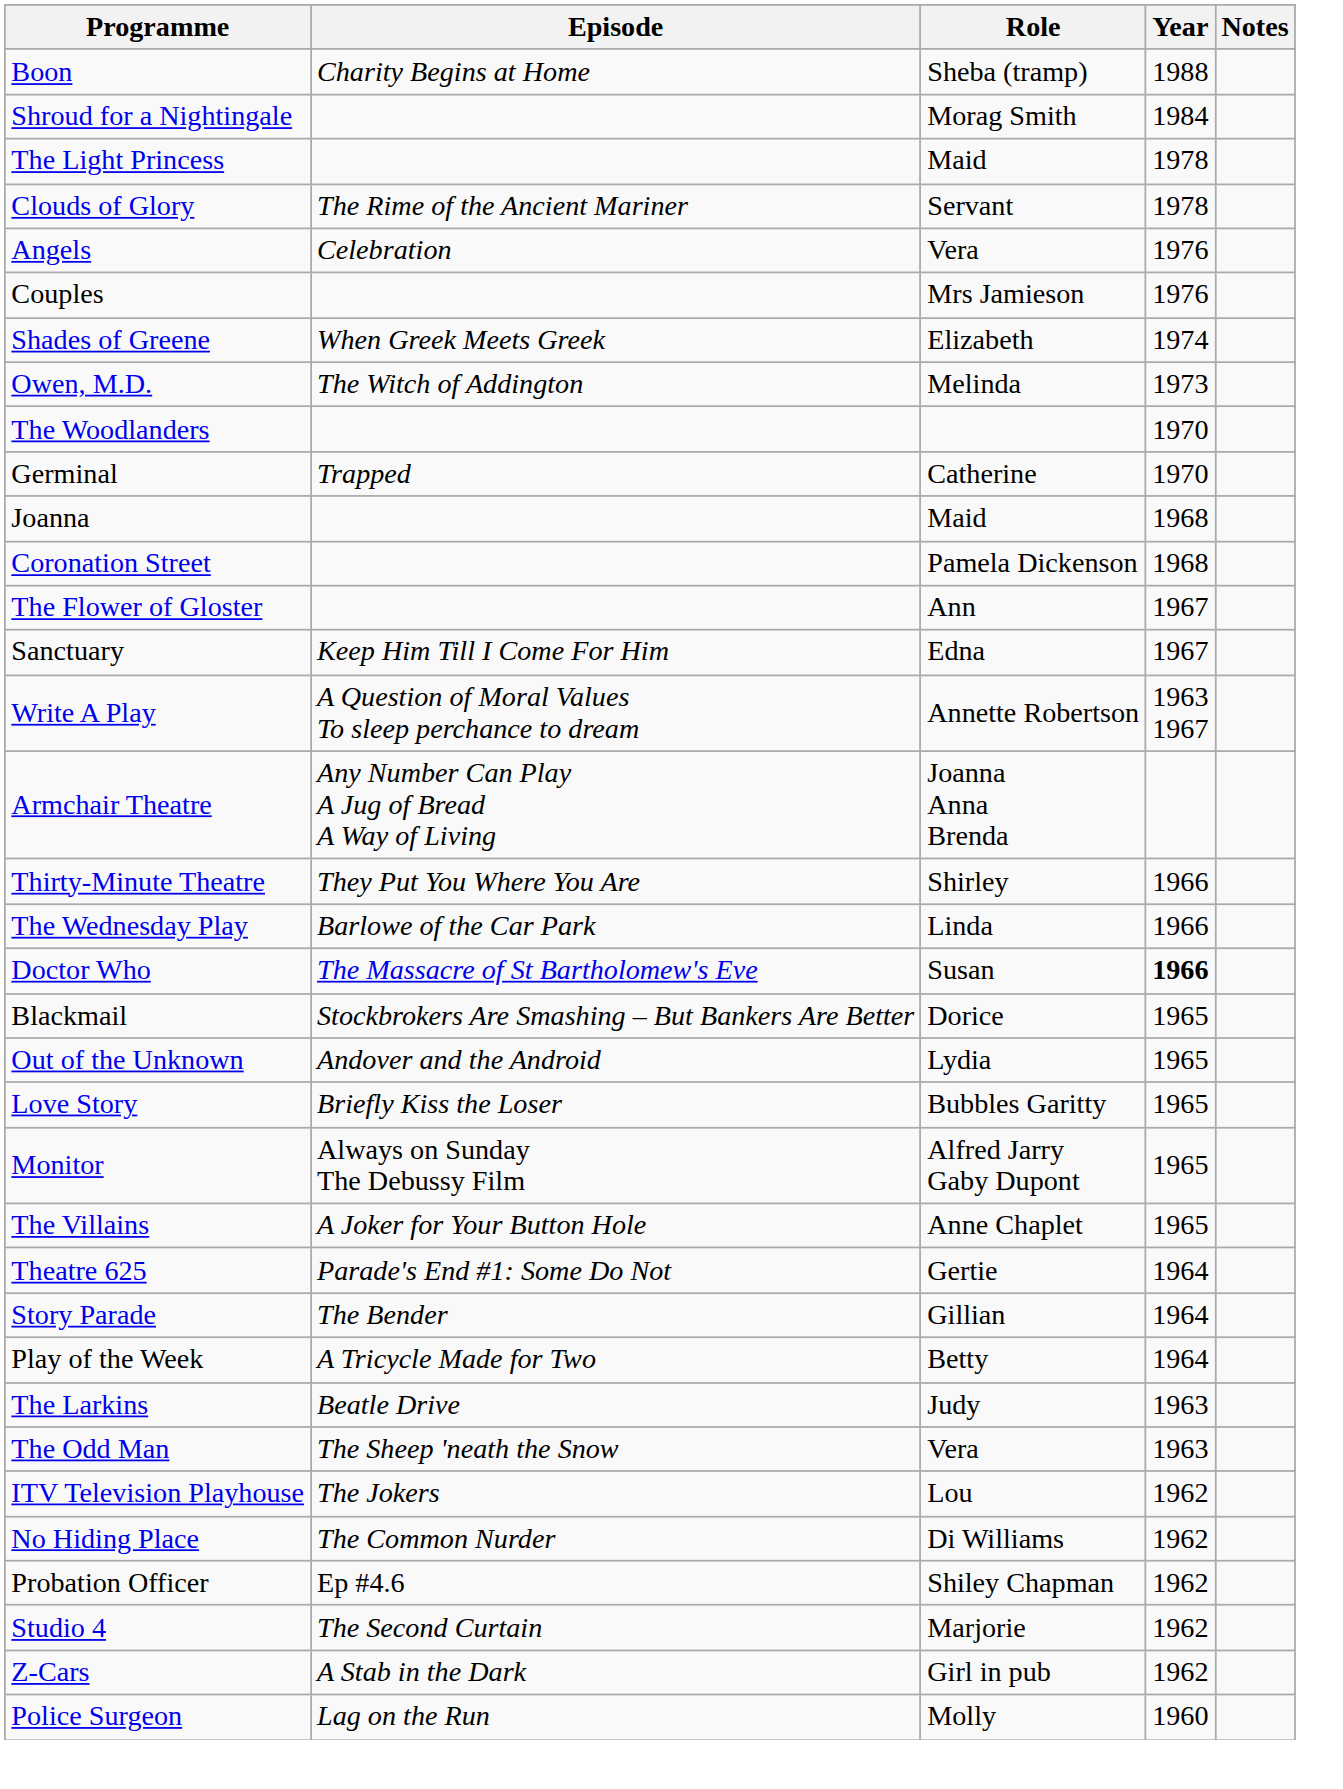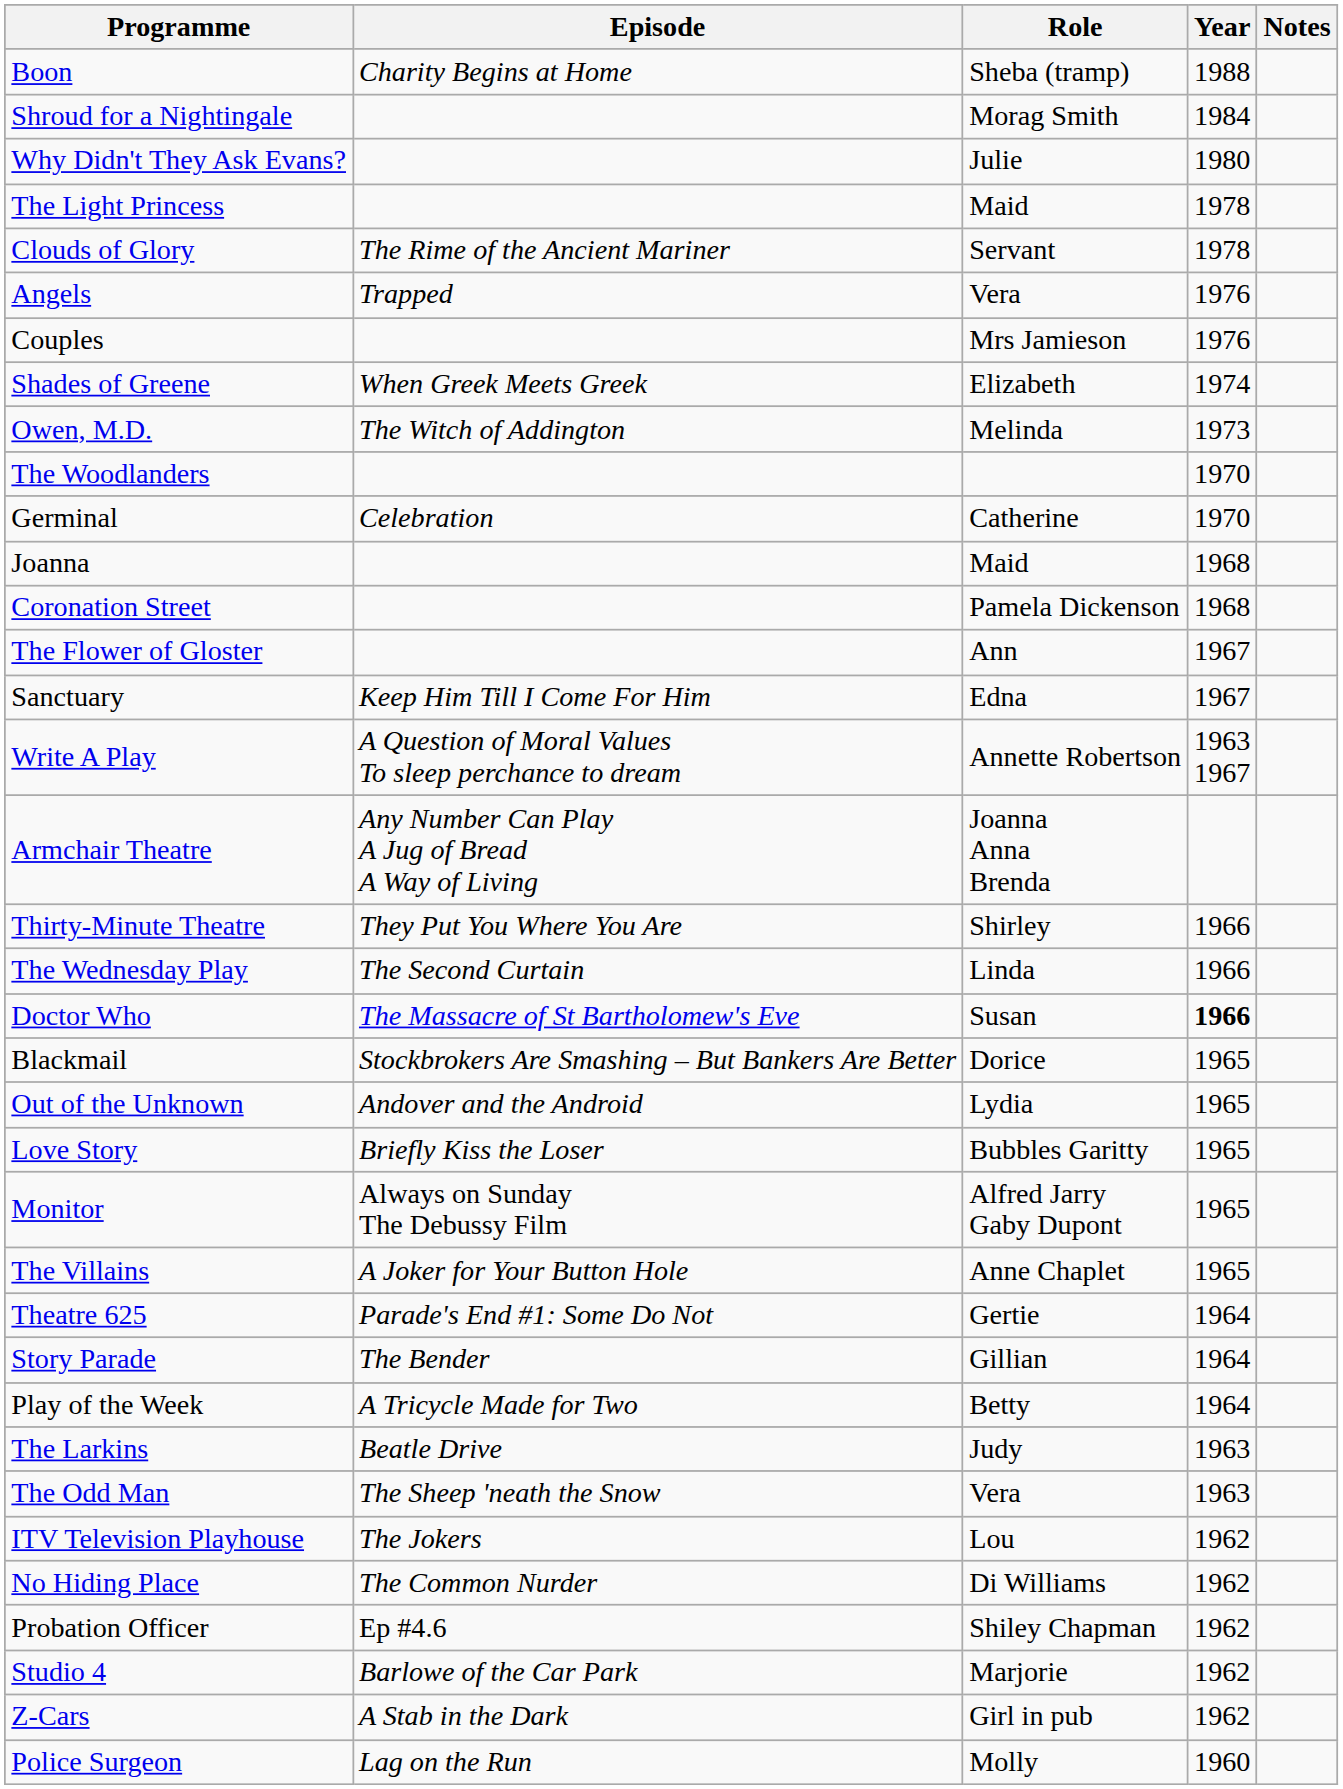 <table class="wikitable sortable">
 <tr>
 <th scope="col">Programme</th>
 <th scope="col">Episode</th>
 <th scope="col">Role</th>
 <th scope="col">Year</th>
 <th scope="col">Notes</th>
 </tr>
 <tr>
 <td><a href='#'>Boon</a></td>
 <td><em>Charity Begins at Home</em></td>
 <td>Sheba (tramp)</td>
 <td>1988</td>
 <td></td>
 </tr>
 <tr>
 <td><a href='#'>Shroud for a Nightingale</a></td>
 <td></td>
 <td>Morag Smith</td>
 <td>1984</td>
 <td></td>
 </tr>
 <tr>
+<td><a href='#'>Why Didn't They Ask Evans?</a></td>
+<td></td>
+<td>Julie</td>
+<td>1980</td>
+<td></td>
+</tr>
+<tr>
 <td><a href='#'>The Light Princess</a></td>
 <td></td>
 <td>Maid</td>
 <td>1978</td>
 <td></td>
 </tr>
 <tr>
 <td><a href='#'>Clouds of Glory</a></td>
 <td><em>The Rime of the Ancient Mariner</em></td>
 <td>Servant</td>
 <td>1978</td>
 <td></td>
 </tr>
 <tr>
 <td><a href='#'>Angels</a></td>
-<td><em>Celebration</em></td>
+<td><em>Trapped</em></td>
 <td>Vera</td>
 <td>1976</td>
 <td></td>
 </tr>
 <tr>
 <td>Couples</td>
 <td></td>
 <td>Mrs Jamieson</td>
 <td>1976</td>
 <td></td>
 </tr>
 <tr>
 <td><a href='#'>Shades of Greene</a></td>
 <td><em>When Greek Meets Greek</em></td>
 <td>Elizabeth</td>
 <td>1974</td>
 <td></td>
 </tr>
 <tr>
 <td><a href='#'>Owen, M.D.</a></td>
 <td><em>The Witch of Addington</em></td>
 <td>Melinda</td>
 <td>1973</td>
 <td></td>
 </tr>
 <tr>
 <td><a href='#'>The Woodlanders</a></td>
 <td></td>
 <td></td>
 <td>1970</td>
 <td></td>
 </tr>
 <tr>
 <td>Germinal</td>
-<td><em>Trapped</em></td>
+<td><em>Celebration</em></td>
 <td>Catherine</td>
 <td>1970</td>
 <td></td>
 </tr>
 <tr>
 <td>Joanna</td>
 <td></td>
 <td>Maid</td>
 <td>1968</td>
 <td></td>
 </tr>
 <tr>
 <td><a href='#'>Coronation Street</a></td>
 <td></td>
 <td>Pamela Dickenson</td>
 <td>1968</td>
 <td></td>
 </tr>
 <tr>
 <td><a href='#'>The Flower of Gloster</a></td>
 <td></td>
 <td>Ann</td>
 <td>1967</td>
 <td></td>
 </tr>
 <tr>
 <td>Sanctuary</td>
 <td><em>Keep Him Till I Come For Him</em></td>
 <td>Edna</td>
 <td>1967</td>
 <td></td>
 </tr>
 <tr>
 <td><a href='#'>Write A Play</a></td>
 <td><em>A Question of Moral Values</em><br><em>To sleep perchance to dream</em></td>
 <td>Annette Robertson</td>
 <td>1963<br>1967</td>
 <td></td>
 </tr>
 <tr>
 <td><a href='#'>Armchair Theatre</a></td>
 <td><em>Any Number Can Play</em><br><em>A Jug of Bread<br>A Way of Living</em></td>
 <td>Joanna<br>Anna<br>Brenda</td>
 <td></td>
 <td></td>
 </tr>
 <tr>
 <td><a href='#'>Thirty-Minute Theatre</a></td>
 <td><em>They Put You Where You Are</em></td>
 <td>Shirley</td>
 <td>1966</td>
 <td></td>
 </tr>
 <tr>
 <td><a href='#'>The Wednesday Play</a></td>
-<td><em>Barlowe of the Car Park</em></td>
+<td><em>The Second Curtain</em></td>
 <td>Linda</td>
 <td>1966</td>
 <td></td>
 </tr>
 <tr>
 <td><a href='#'>Doctor Who</a></td>
 <td><em><a href='#'>The Massacre of St Bartholomew's Eve</a></em></td>
 <td>Susan</td>
 <td><strong>1966</strong></td>
 <td></td>
 </tr>
 <tr>
 <td>Blackmail</td>
 <td><em>Stockbrokers Are Smashing – But Bankers Are Better</em></td>
 <td>Dorice</td>
 <td>1965</td>
 <td></td>
 </tr>
 <tr>
 <td><a href='#'>Out of the Unknown</a></td>
 <td><em>Andover and the Android</em></td>
 <td>Lydia</td>
 <td>1965</td>
 <td></td>
 </tr>
 <tr>
 <td><a href='#'>Love Story</a></td>
 <td><em>Briefly Kiss the Loser</em></td>
 <td>Bubbles Garitty</td>
 <td>1965</td>
 <td></td>
 </tr>
 <tr>
 <td><a href='#'>Monitor</a></td>
 <td>Always on Sunday<br>The Debussy Film</td>
 <td>Alfred Jarry<br>Gaby Dupont</td>
 <td>1965</td>
 <td></td>
 </tr>
 <tr>
 <td><a href='#'>The Villains</a></td>
 <td><em>A Joker for Your Button Hole</em></td>
 <td>Anne Chaplet</td>
 <td>1965</td>
 <td></td>
 </tr>
 <tr>
 <td><a href='#'>Theatre 625</a></td>
 <td><em>Parade's End #1: Some Do Not</em></td>
 <td>Gertie</td>
 <td>1964</td>
 <td></td>
 </tr>
 <tr>
 <td><a href='#'>Story Parade</a></td>
 <td><em>The Bender</em></td>
 <td>Gillian</td>
 <td>1964</td>
 <td></td>
 </tr>
 <tr>
 <td>Play of the Week</td>
 <td><em>A Tricycle Made for Two</em></td>
 <td>Betty</td>
 <td>1964</td>
 <td></td>
 </tr>
 <tr>
 <td><a href='#'>The Larkins</a></td>
 <td><em>Beatle Drive</em></td>
 <td>Judy</td>
 <td>1963</td>
 <td></td>
 </tr>
 <tr>
 <td><a href='#'>The Odd Man</a></td>
 <td><em>The Sheep 'neath the Snow</em></td>
 <td>Vera</td>
 <td>1963</td>
 <td></td>
 </tr>
 <tr>
 <td><a href='#'>ITV Television Playhouse</a></td>
 <td><em>The Jokers</em></td>
 <td>Lou</td>
 <td>1962</td>
 <td></td>
 </tr>
 <tr>
 <td><a href='#'>No Hiding Place</a></td>
 <td><em>The Common Nurder</em></td>
 <td>Di Williams</td>
 <td>1962</td>
 <td></td>
 </tr>
 <tr>
 <td>Probation Officer</td>
 <td>Ep #4.6</td>
 <td>Shiley Chapman</td>
 <td>1962</td>
 <td></td>
 </tr>
 <tr>
 <td><a href='#'>Studio 4</a></td>
-<td><em>The Second Curtain</em></td>
+<td><em>Barlowe of the Car Park</em></td>
 <td>Marjorie</td>
 <td>1962</td>
 <td></td>
 </tr>
 <tr>
 <td><a href='#'>Z-Cars</a></td>
 <td><em>A Stab in the Dark</em></td>
 <td>Girl in pub</td>
 <td>1962</td>
 <td></td>
 </tr>
 <tr>
 <td><a href='#'>Police Surgeon</a></td>
 <td><em>Lag on the Run</em></td>
 <td>Molly</td>
 <td>1960</td>
 <td></td>
 </tr>
 </table>
